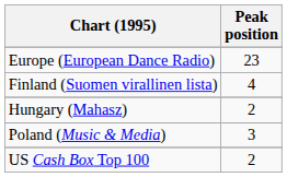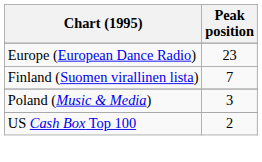 <table class="wikitable sortable">
 <tr>
 <th>Chart (1995)</th>
 <th>Peak<br>position</th>
 </tr>
 <tr>
 </tr>
 <tr>
 </tr>
 <tr>
 </tr>
 <tr>
 <td>Europe (<a href='#'>European Dance Radio</a>)</td>
 <td align="center">23</td>
 </tr>
 <tr>
 <td>Finland (<a href='#'>Suomen virallinen lista</a>)</td>
-<td align="center">4</td>
+<td align="center">7</td>
 </tr>
 <tr>
-</tr>
-<tr>
-<td>Hungary (<a href='#'>Mahasz</a>)</td>
-<td style="text-align:center;">2</td>
 </tr>
 <tr>
 </tr>
 <tr>
 </tr>
 <tr>
 </tr>
 <tr>
 </tr>
 <tr>
 <td>Poland (<em><a href='#'>Music & Media</a></em>)</td>
 <td align="center">3</td>
 </tr>
 <tr>
 </tr>
 <tr>
 </tr>
 <tr>
 </tr>
 <tr>
 </tr>
 <tr>
 </tr>
 <tr>
 </tr>
 <tr>
 </tr>
 <tr>
 <td>US <a href='#'><em>Cash Box</em> Top 100</a><br></td>
 <td align="center">2</td>
 </tr>
 </table>
